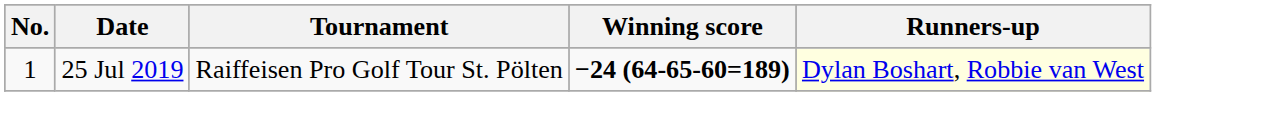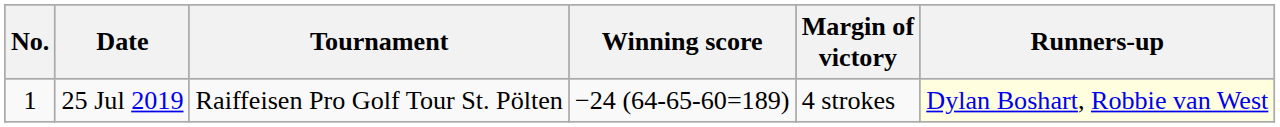 <table class="wikitable" style="font-size:95%;">
 <tr>
 <th>No.</th>
 <th>Date</th>
 <th>Tournament</th>
 <th>Winning score</th>
+<th>Margin of<br>victory</th>
 <th>Runners-up</th>
 </tr>
 <tr>
 <td align=center>1</td>
 <td align=right>25 Jul <a href='#'>2019</a></td>
 <td>Raiffeisen Pro Golf Tour St. Pölten</td>
-<td><strong>−24 (64-65-60=189)</strong></td>
+<td>−24 (64-65-60=189)</td>
+<td>4 strokes</td>
 <td style="background: lightyellow;"> <a href='#'>Dylan Boshart</a>,  <a href='#'>Robbie van West</a></td>
 </tr>
 </table>
